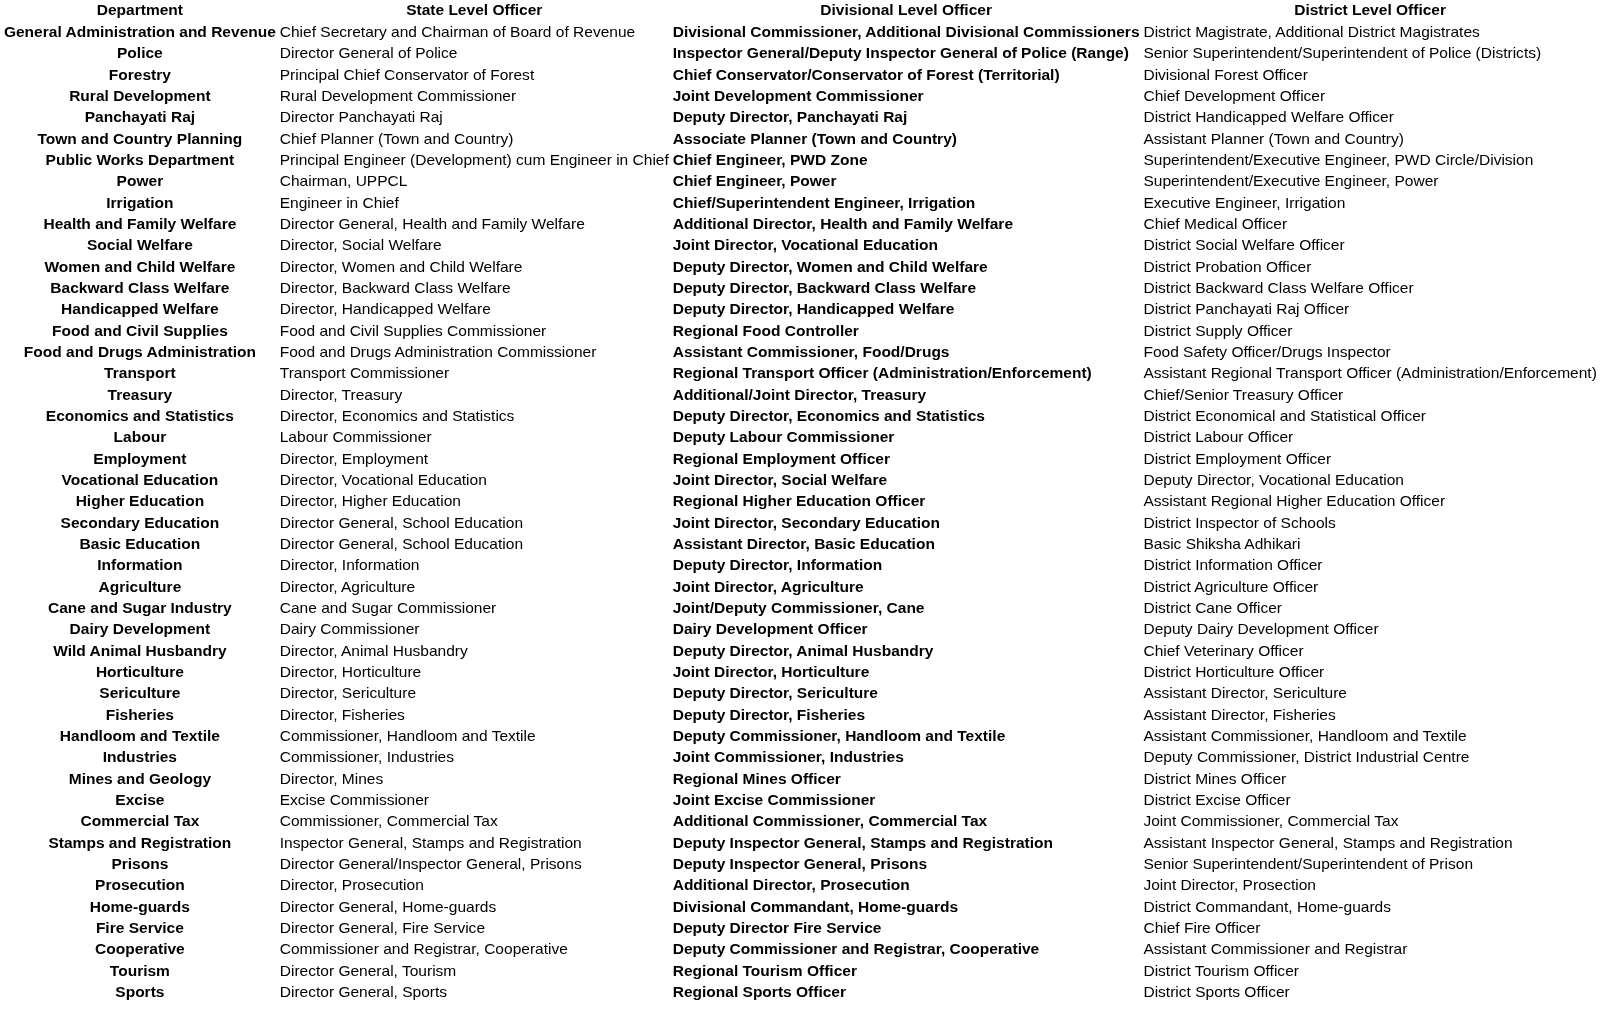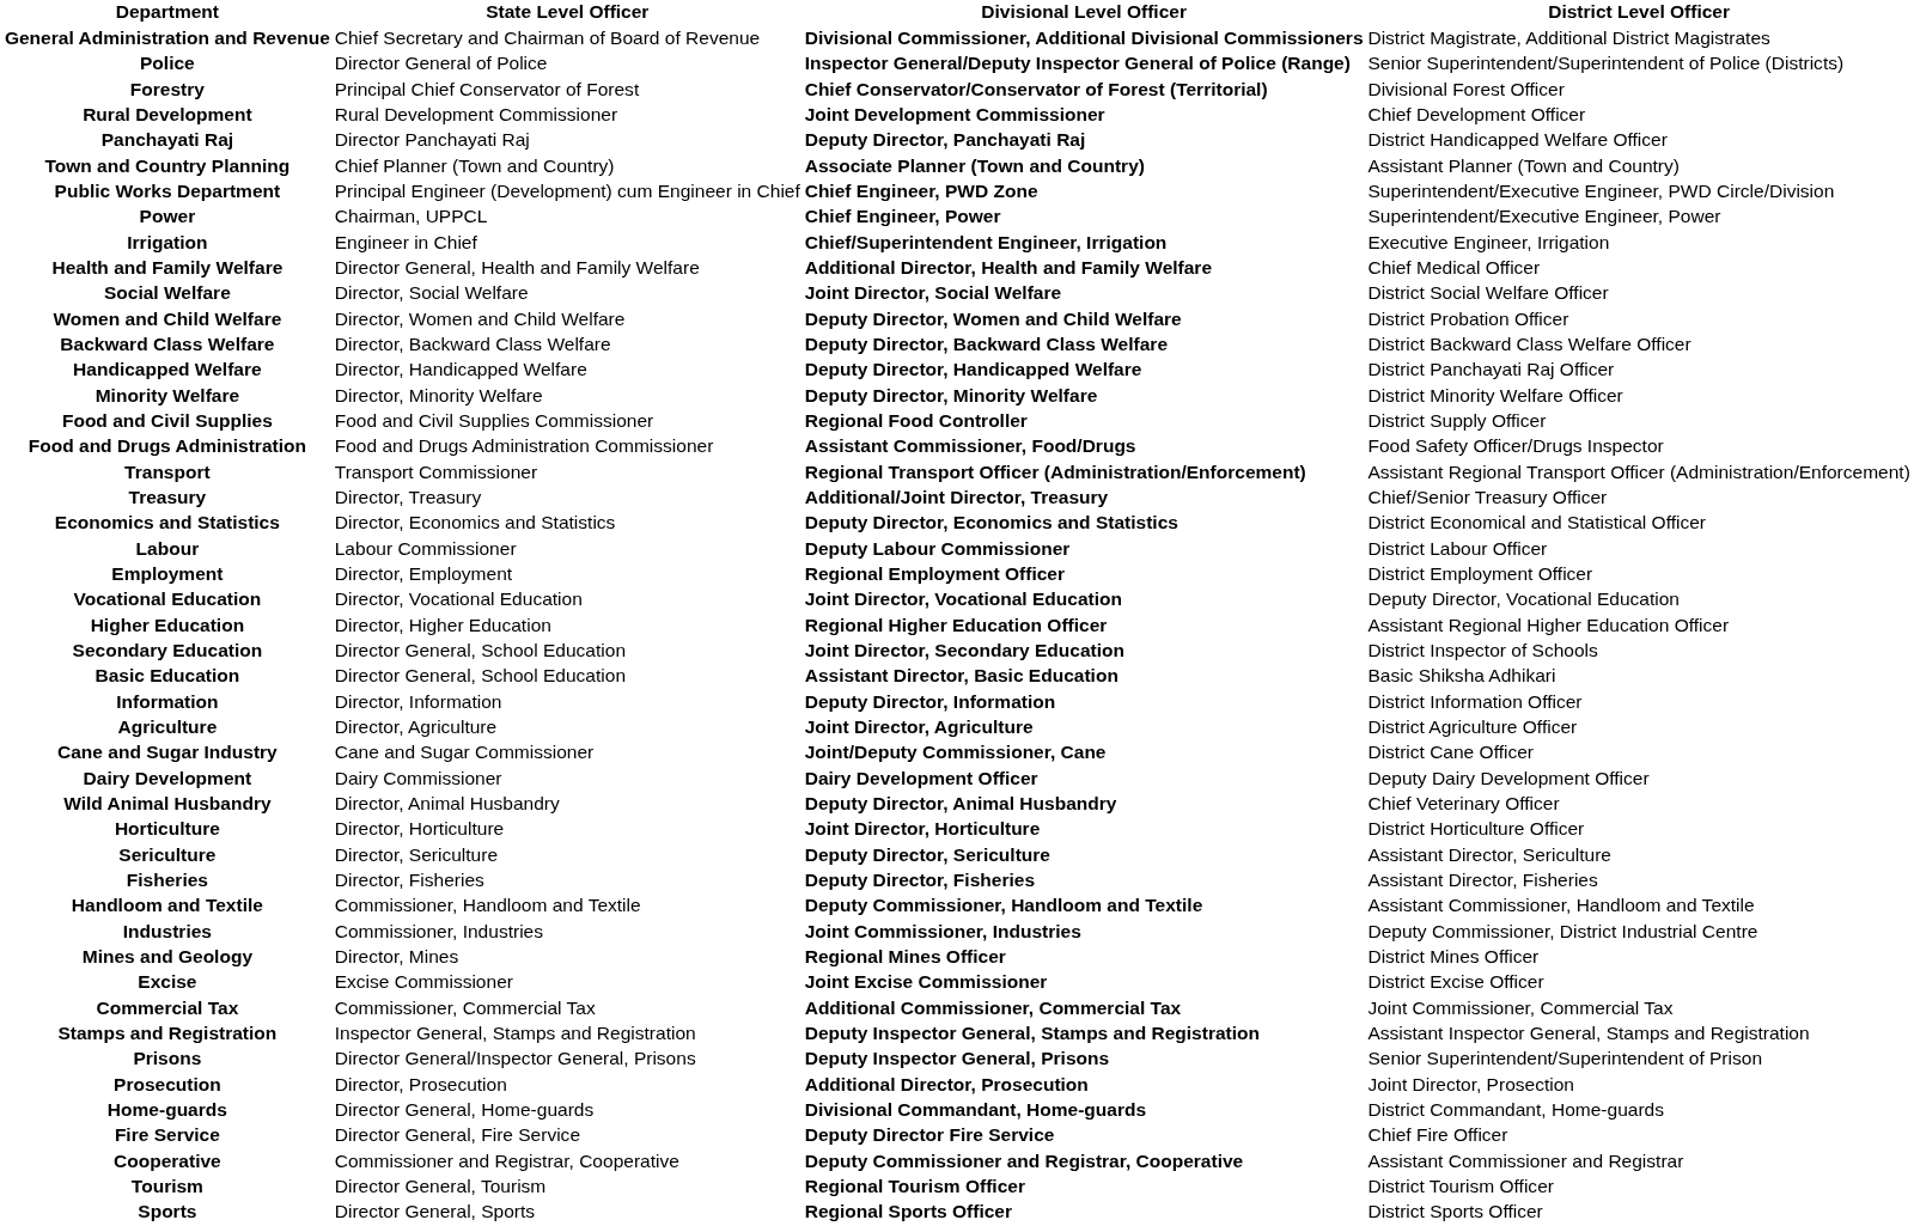 <table>
 <tr>
 <th>Department</th>
 <th>State Level Officer</th>
 <th>Divisional Level Officer</th>
 <th>District Level Officer</th>
 </tr>
 <tr>
 <th>General Administration and Revenue</th>
 <td>Chief Secretary and Chairman of Board of Revenue</td>
 <td><strong>Divisional Commissioner, Additional Divisional Commissioners</strong></td>
 <td>District Magistrate, Additional District Magistrates</td>
 </tr>
 <tr>
 <th>Police</th>
 <td>Director General of Police</td>
 <td><strong>Inspector General/Deputy Inspector General of Police (Range)</strong></td>
 <td>Senior Superintendent/Superintendent of Police (Districts)</td>
 </tr>
 <tr>
 <th>Forestry</th>
 <td>Principal Chief Conservator of Forest</td>
 <td><strong>Chief Conservator/Conservator of Forest (Territorial)</strong></td>
 <td>Divisional Forest Officer</td>
 </tr>
 <tr>
 <th>Rural Development</th>
 <td>Rural Development Commissioner</td>
 <td><strong>Joint Development Commissioner</strong></td>
 <td>Chief Development Officer</td>
 </tr>
 <tr>
 <th>Panchayati Raj</th>
 <td>Director Panchayati Raj</td>
 <td><strong>Deputy Director, Panchayati Raj</strong></td>
 <td>District Handicapped Welfare Officer</td>
 </tr>
 <tr>
 <th>Town and Country Planning</th>
 <td>Chief Planner (Town and Country)</td>
 <td><strong>Associate Planner (Town and Country)</strong></td>
 <td>Assistant Planner (Town and Country)</td>
 </tr>
 <tr>
 <th>Public Works Department</th>
 <td>Principal Engineer (Development) cum Engineer in Chief</td>
 <td><strong>Chief Engineer, PWD Zone</strong></td>
 <td>Superintendent/Executive Engineer, PWD Circle/Division</td>
 </tr>
 <tr>
 <th>Power</th>
 <td>Chairman, UPPCL</td>
 <td><strong>Chief Engineer, Power</strong></td>
 <td>Superintendent/Executive Engineer, Power</td>
 </tr>
 <tr>
 <th>Irrigation</th>
 <td>Engineer in Chief</td>
 <td><strong>Chief/Superintendent Engineer, Irrigation</strong></td>
 <td>Executive Engineer, Irrigation</td>
 </tr>
 <tr>
 <th>Health and Family Welfare</th>
 <td>Director General, Health and Family Welfare</td>
 <td><strong>Additional Director, Health and Family Welfare</strong></td>
 <td>Chief Medical Officer</td>
 </tr>
 <tr>
 <th>Social Welfare</th>
 <td>Director, Social Welfare</td>
-<td><strong>Joint Director, Vocational Education</strong></td>
+<td><strong>Joint Director, Social Welfare</strong></td>
 <td>District Social Welfare Officer</td>
 </tr>
 <tr>
 <th>Women and Child Welfare</th>
 <td>Director, Women and Child Welfare</td>
 <td><strong>Deputy Director, Women and Child Welfare</strong></td>
 <td>District Probation Officer</td>
 </tr>
 <tr>
 <th>Backward Class Welfare</th>
 <td>Director, Backward Class Welfare</td>
 <td><strong>Deputy Director, Backward Class Welfare</strong></td>
 <td>District Backward Class Welfare Officer</td>
 </tr>
 <tr>
 <th>Handicapped Welfare</th>
 <td>Director, Handicapped Welfare</td>
 <td><strong>Deputy Director, Handicapped Welfare</strong></td>
 <td>District Panchayati Raj Officer</td>
+</tr>
+<tr>
+<th>Minority Welfare</th>
+<td>Director, Minority Welfare</td>
+<td><strong>Deputy Director, Minority Welfare</strong></td>
+<td>District Minority Welfare Officer</td>
 </tr>
 <tr>
 <th>Food and Civil Supplies</th>
 <td>Food and Civil Supplies Commissioner</td>
 <td><strong>Regional Food Controller</strong></td>
 <td>District Supply Officer</td>
 </tr>
 <tr>
 <th>Food and Drugs Administration</th>
 <td>Food and Drugs Administration Commissioner</td>
 <td><strong>Assistant Commissioner, Food/Drugs</strong></td>
 <td>Food Safety Officer/Drugs Inspector</td>
 </tr>
 <tr>
 <th>Transport</th>
 <td>Transport Commissioner</td>
 <td><strong>Regional Transport Officer (Administration/Enforcement)</strong></td>
 <td>Assistant Regional Transport Officer (Administration/Enforcement)</td>
 </tr>
 <tr>
 <th>Treasury</th>
 <td>Director, Treasury</td>
 <td><strong>Additional/Joint Director, Treasury</strong></td>
 <td>Chief/Senior Treasury Officer</td>
 </tr>
 <tr>
 <th>Economics and Statistics</th>
 <td>Director, Economics and Statistics</td>
 <td><strong>Deputy Director, Economics and Statistics</strong></td>
 <td>District Economical and Statistical Officer</td>
 </tr>
 <tr>
 <th>Labour</th>
 <td>Labour Commissioner</td>
 <td><strong>Deputy Labour Commissioner</strong></td>
 <td>District Labour Officer</td>
 </tr>
 <tr>
 <th>Employment</th>
 <td>Director, Employment</td>
 <td><strong>Regional Employment Officer</strong></td>
 <td>District Employment Officer</td>
 </tr>
 <tr>
 <th>Vocational Education</th>
 <td>Director, Vocational Education</td>
-<td><strong>Joint Director, Social Welfare</strong></td>
+<td><strong>Joint Director, Vocational Education</strong></td>
 <td>Deputy Director, Vocational Education</td>
 </tr>
 <tr>
 <th>Higher Education</th>
 <td>Director, Higher Education</td>
 <td><strong>Regional Higher Education Officer</strong></td>
 <td>Assistant Regional Higher Education Officer</td>
 </tr>
 <tr>
 <th>Secondary Education</th>
 <td>Director General, School Education</td>
 <td><strong>Joint Director, Secondary Education</strong></td>
 <td>District Inspector of Schools</td>
 </tr>
 <tr>
 <th>Basic Education</th>
 <td>Director General, School Education</td>
 <td><strong>Assistant Director, Basic Education</strong></td>
 <td>Basic Shiksha Adhikari</td>
 </tr>
 <tr>
 <th>Information</th>
 <td>Director, Information</td>
 <td><strong>Deputy Director, Information</strong></td>
 <td>District Information Officer</td>
 </tr>
 <tr>
 <th>Agriculture</th>
 <td>Director, Agriculture</td>
 <td><strong>Joint Director, Agriculture</strong></td>
 <td>District Agriculture Officer</td>
 </tr>
 <tr>
 <th>Cane and Sugar Industry</th>
 <td>Cane and Sugar Commissioner</td>
 <td><strong>Joint/Deputy Commissioner, Cane</strong></td>
 <td>District Cane Officer</td>
 </tr>
 <tr>
 <th>Dairy Development</th>
 <td>Dairy Commissioner</td>
 <td><strong>Dairy Development Officer</strong></td>
 <td>Deputy Dairy Development Officer</td>
 </tr>
 <tr>
 <th>Wild Animal Husbandry</th>
 <td>Director, Animal Husbandry</td>
 <td><strong>Deputy Director, Animal Husbandry</strong></td>
 <td>Chief Veterinary Officer</td>
 </tr>
 <tr>
 <th>Horticulture</th>
 <td>Director, Horticulture</td>
 <td><strong>Joint Director, Horticulture</strong></td>
 <td>District Horticulture Officer</td>
 </tr>
 <tr>
 <th>Sericulture</th>
 <td>Director, Sericulture</td>
 <td><strong>Deputy Director, Sericulture</strong></td>
 <td>Assistant Director, Sericulture</td>
 </tr>
 <tr>
 <th>Fisheries</th>
 <td>Director, Fisheries</td>
 <td><strong>Deputy Director, Fisheries</strong></td>
 <td>Assistant Director, Fisheries</td>
 </tr>
 <tr>
 <th>Handloom and Textile</th>
 <td>Commissioner, Handloom and Textile</td>
 <td><strong>Deputy Commissioner, Handloom and Textile</strong></td>
 <td>Assistant Commissioner, Handloom and Textile</td>
 </tr>
 <tr>
 <th>Industries</th>
 <td>Commissioner, Industries</td>
 <td><strong>Joint Commissioner, Industries</strong></td>
 <td>Deputy Commissioner, District Industrial Centre</td>
 </tr>
 <tr>
 <th>Mines and Geology</th>
 <td>Director, Mines</td>
 <td><strong>Regional Mines Officer</strong></td>
 <td>District Mines Officer</td>
 </tr>
 <tr>
 <th>Excise</th>
 <td>Excise Commissioner</td>
 <td><strong>Joint Excise Commissioner</strong></td>
 <td>District Excise Officer</td>
 </tr>
 <tr>
 <th>Commercial Tax</th>
 <td>Commissioner, Commercial Tax</td>
 <td><strong>Additional Commissioner, Commercial Tax</strong></td>
 <td>Joint Commissioner, Commercial Tax</td>
 </tr>
 <tr>
 <th>Stamps and Registration</th>
 <td>Inspector General, Stamps and Registration</td>
 <td><strong>Deputy Inspector General, Stamps and Registration</strong></td>
 <td>Assistant Inspector General, Stamps and Registration</td>
 </tr>
 <tr>
 <th>Prisons</th>
 <td>Director General/Inspector General, Prisons</td>
 <td><strong>Deputy Inspector General, Prisons</strong></td>
 <td>Senior Superintendent/Superintendent of Prison</td>
 </tr>
 <tr>
 <th>Prosecution</th>
 <td>Director, Prosecution</td>
 <td><strong>Additional Director, Prosecution</strong></td>
 <td>Joint Director, Prosection</td>
 </tr>
 <tr>
 <th>Home-guards</th>
 <td>Director General, Home-guards</td>
 <td><strong>Divisional Commandant, Home-guards</strong></td>
 <td>District Commandant, Home-guards</td>
 </tr>
 <tr>
 <th>Fire Service</th>
 <td>Director General, Fire Service</td>
 <td><strong>Deputy Director Fire Service</strong></td>
 <td>Chief Fire Officer</td>
 </tr>
 <tr>
 <th>Cooperative</th>
 <td>Commissioner and Registrar, Cooperative</td>
 <td><strong>Deputy Commissioner and Registrar, Cooperative</strong></td>
 <td>Assistant Commissioner and Registrar</td>
 </tr>
 <tr>
 <th>Tourism</th>
 <td>Director General, Tourism</td>
 <td><strong>Regional Tourism Officer</strong></td>
 <td>District Tourism Officer</td>
 </tr>
 <tr>
 <th>Sports</th>
 <td>Director General, Sports</td>
 <td><strong>Regional Sports Officer</strong></td>
 <td>District Sports Officer</td>
 </tr>
 </table>
